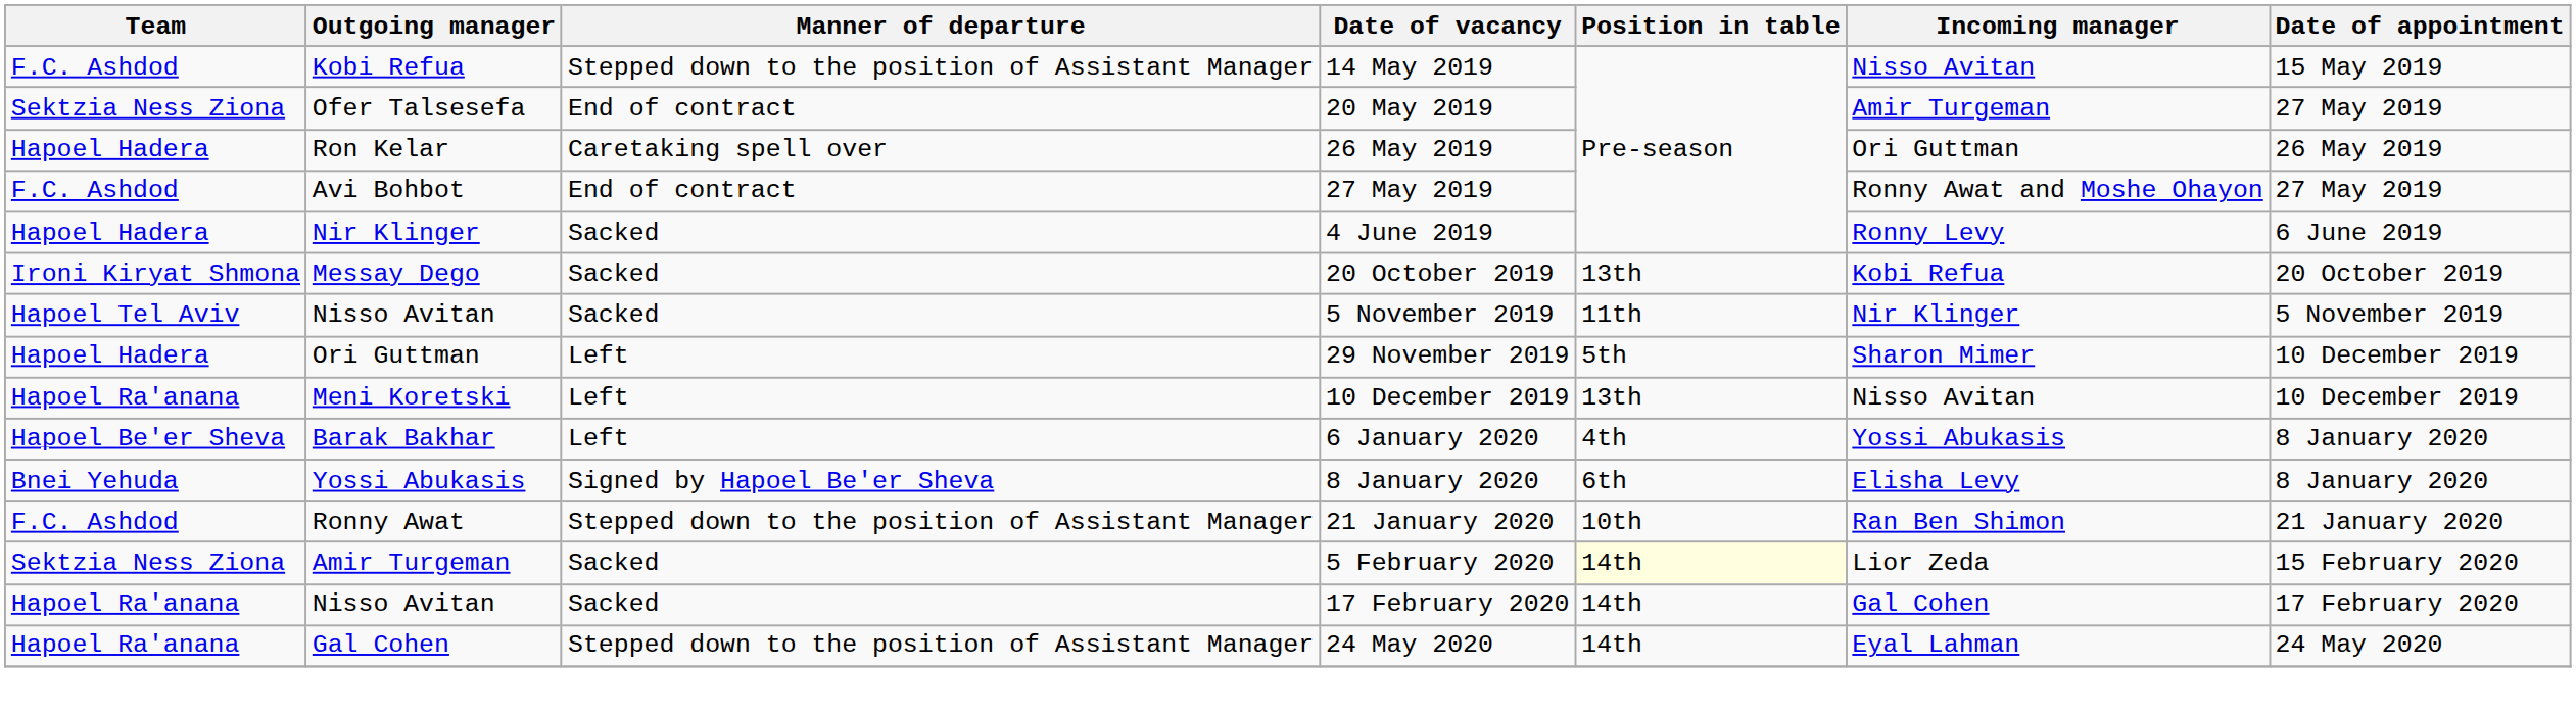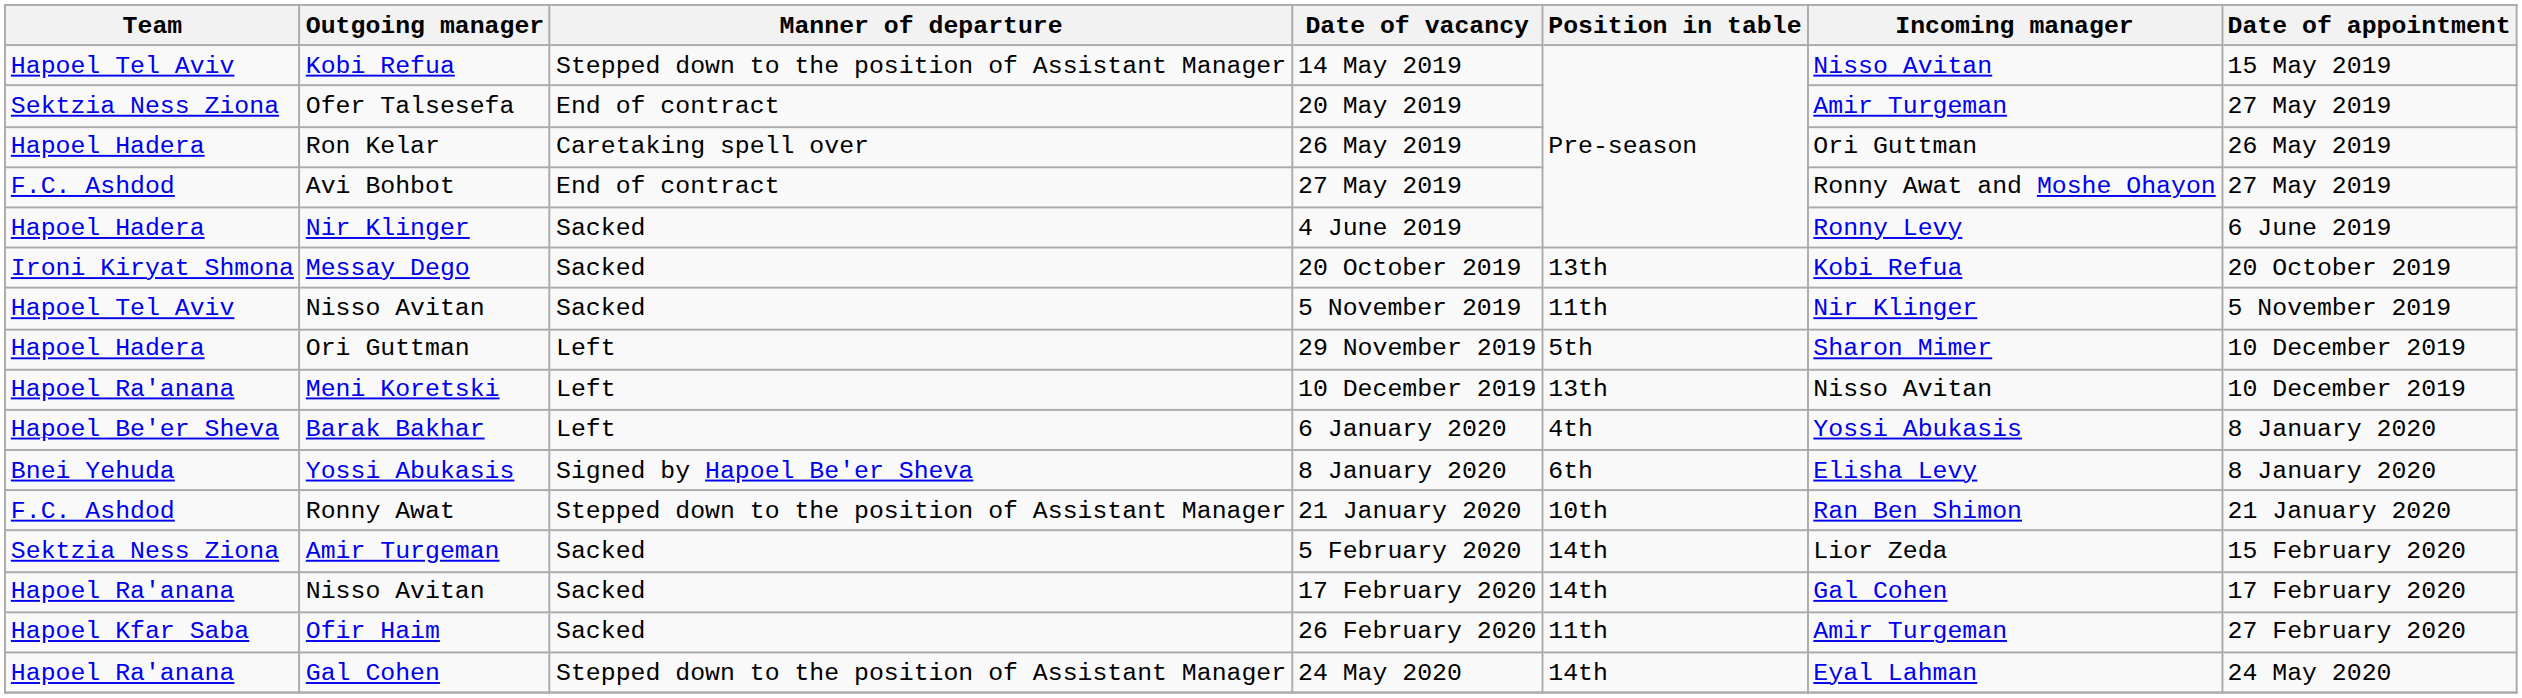 <table class="wikitable sortable">
 <tr>
 <th>Team</th>
 <th>Outgoing manager</th>
 <th>Manner of departure</th>
 <th>Date of vacancy</th>
 <th>Position in table</th>
 <th>Incoming manager</th>
 <th>Date of appointment</th>
 </tr>
 <tr>
-<td><a href='#'>F.C. Ashdod</a></td>
+<td><a href='#'>Hapoel Tel Aviv</a></td>
 <td><a href='#'>Kobi Refua</a></td>
 <td>Stepped down to the position of Assistant Manager</td>
 <td>14 May 2019</td>
 <td rowspan="5">Pre-season</td>
 <td><a href='#'>Nisso Avitan</a></td>
 <td>15 May 2019</td>
 </tr>
 <tr>
 <td><a href='#'>Sektzia Ness Ziona</a></td>
 <td>Ofer Talsesefa</td>
 <td>End of contract</td>
 <td>20 May 2019</td>
 <td><a href='#'>Amir Turgeman</a></td>
 <td>27 May 2019</td>
 </tr>
 <tr>
 <td><a href='#'>Hapoel Hadera</a></td>
 <td>Ron Kelar</td>
 <td>Caretaking spell over</td>
 <td>26 May 2019</td>
 <td>Ori Guttman</td>
 <td>26 May 2019</td>
 </tr>
 <tr>
 <td><a href='#'>F.C. Ashdod</a></td>
 <td>Avi Bohbot</td>
 <td>End of contract</td>
 <td>27 May 2019</td>
 <td>Ronny Awat and <a href='#'>Moshe Ohayon</a></td>
 <td>27 May 2019</td>
 </tr>
 <tr>
 <td><a href='#'>Hapoel Hadera</a></td>
 <td><a href='#'>Nir Klinger</a></td>
 <td>Sacked</td>
 <td>4 June 2019</td>
 <td><a href='#'>Ronny Levy</a></td>
 <td>6 June 2019</td>
 </tr>
 <tr>
 <td><a href='#'>Ironi Kiryat Shmona</a></td>
 <td><a href='#'>Messay Dego</a></td>
 <td>Sacked</td>
 <td>20 October 2019</td>
 <td>13th</td>
 <td><a href='#'>Kobi Refua</a></td>
 <td>20 October 2019</td>
 </tr>
 <tr>
 <td><a href='#'>Hapoel Tel Aviv</a></td>
 <td>Nisso Avitan</td>
 <td>Sacked</td>
 <td>5 November 2019</td>
 <td>11th</td>
 <td><a href='#'>Nir Klinger</a></td>
 <td>5 November 2019</td>
 </tr>
 <tr>
 <td><a href='#'>Hapoel Hadera</a></td>
 <td>Ori Guttman</td>
 <td>Left</td>
 <td>29 November 2019</td>
 <td>5th</td>
 <td><a href='#'>Sharon Mimer</a></td>
 <td>10 December 2019</td>
 </tr>
 <tr>
 <td><a href='#'>Hapoel Ra'anana</a></td>
 <td><a href='#'>Meni Koretski</a></td>
 <td>Left</td>
 <td>10 December 2019</td>
 <td>13th</td>
 <td>Nisso Avitan</td>
 <td>10 December 2019</td>
 </tr>
 <tr>
 <td><a href='#'>Hapoel Be'er Sheva</a></td>
 <td><a href='#'>Barak Bakhar</a></td>
 <td>Left</td>
 <td>6 January 2020</td>
 <td>4th</td>
 <td><a href='#'>Yossi Abukasis</a></td>
 <td>8 January 2020</td>
 </tr>
 <tr>
 <td><a href='#'>Bnei Yehuda</a></td>
 <td><a href='#'>Yossi Abukasis</a></td>
 <td>Signed by <a href='#'>Hapoel Be'er Sheva</a></td>
 <td>8 January 2020</td>
 <td>6th</td>
 <td><a href='#'>Elisha Levy</a></td>
 <td>8 January 2020</td>
 </tr>
 <tr>
 <td><a href='#'>F.C. Ashdod</a></td>
 <td>Ronny Awat</td>
 <td>Stepped down to the position of Assistant Manager</td>
 <td>21 January 2020</td>
 <td>10th</td>
 <td><a href='#'>Ran Ben Shimon</a></td>
 <td>21 January 2020</td>
 </tr>
 <tr>
 <td><a href='#'>Sektzia Ness Ziona</a></td>
 <td><a href='#'>Amir Turgeman</a></td>
 <td>Sacked</td>
 <td>5 February 2020</td>
-<td style="background: lightyellow;">14th</td>
+<td>14th</td>
 <td>Lior Zeda</td>
 <td>15 February 2020</td>
 </tr>
 <tr>
 <td><a href='#'>Hapoel Ra'anana</a></td>
 <td>Nisso Avitan</td>
 <td>Sacked</td>
 <td>17 February 2020</td>
 <td>14th</td>
 <td><a href='#'>Gal Cohen</a></td>
 <td>17 February 2020</td>
 </tr>
 <tr>
+<td><a href='#'>Hapoel Kfar Saba</a></td>
+<td><a href='#'>Ofir Haim</a></td>
+<td>Sacked</td>
+<td>26 February 2020</td>
+<td>11th</td>
+<td><a href='#'>Amir Turgeman</a></td>
+<td>27 February 2020</td>
+</tr>
+<tr>
 <td><a href='#'>Hapoel Ra'anana</a></td>
 <td><a href='#'>Gal Cohen</a></td>
 <td>Stepped down to the position of Assistant Manager</td>
 <td>24 May 2020</td>
 <td>14th</td>
 <td><a href='#'>Eyal Lahman</a></td>
 <td>24 May 2020</td>
 </tr>
 <tr>
 </tr>
 </table>
